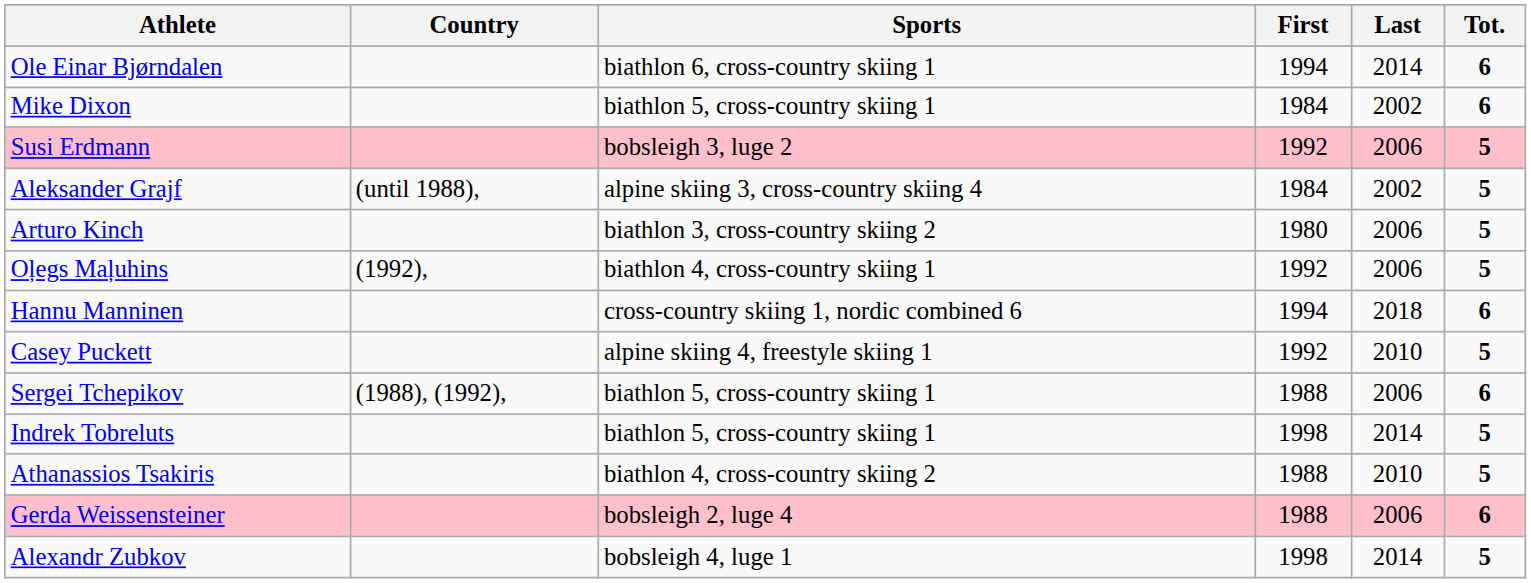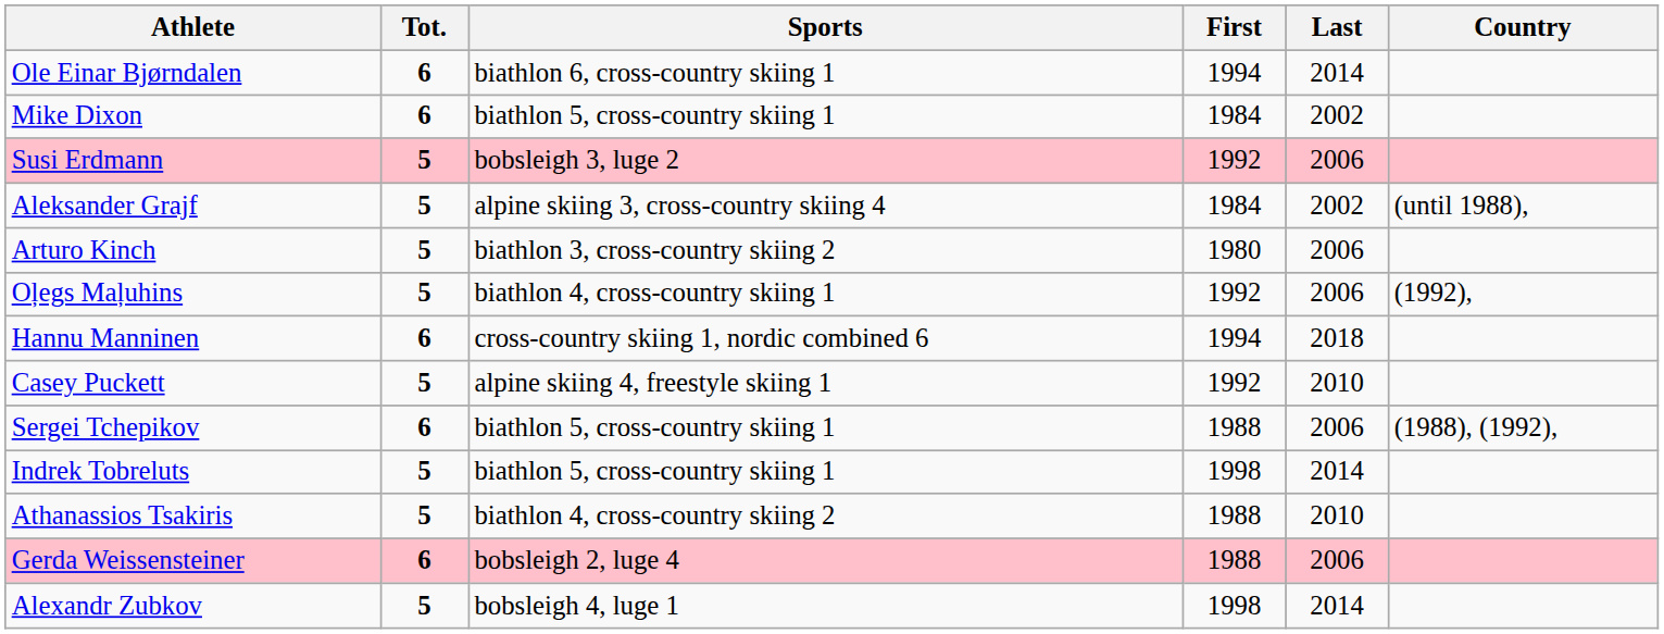 <table class="wikitable sortable" width=70% style="font-size:90%; text-align:center;">
 <tr>
 <th>Athlete</th>
-<th>Country</th>
+<th>Tot.</th>
 <th>Sports</th>
 <th>First</th>
 <th>Last</th>
-<th>Tot.</th>
+<th>Country</th>
 </tr>
 <tr>
 <td align=left><a href='#'>Ole Einar Bjørndalen</a></td>
-<td align=left></td>
+<td><strong>6</strong></td>
 <td align=left>biathlon 6, cross-country skiing 1</td>
 <td>1994</td>
 <td>2014</td>
-<td><strong>6</strong></td>
+<td align=left></td>
 </tr>
 <tr>
 <td align=left><a href='#'>Mike Dixon</a></td>
-<td align=left></td>
+<td><strong>6</strong></td>
 <td align=left>biathlon 5, cross-country skiing 1</td>
 <td>1984</td>
 <td>2002</td>
-<td><strong>6</strong></td>
+<td align=left></td>
 </tr>
 <tr bgcolor=pink>
 <td align=left><a href='#'>Susi Erdmann</a></td>
-<td align=left></td>
+<td><strong>5</strong></td>
 <td align=left>bobsleigh 3, luge 2</td>
 <td>1992</td>
 <td>2006</td>
-<td><strong>5</strong></td>
+<td align=left></td>
 </tr>
 <tr>
 <td align=left><a href='#'>Aleksander Grajf</a></td>
-<td align=left> (until 1988), </td>
+<td><strong>5</strong></td>
 <td align=left>alpine skiing 3, cross-country skiing 4</td>
 <td>1984</td>
 <td>2002</td>
-<td><strong>5</strong></td>
+<td align=left> (until 1988), </td>
 </tr>
 <tr>
 <td align=left><a href='#'>Arturo Kinch</a></td>
-<td align=left></td>
+<td><strong>5</strong></td>
 <td align=left>biathlon 3, cross-country skiing 2</td>
 <td>1980</td>
 <td>2006</td>
-<td><strong>5</strong></td>
+<td align=left></td>
 </tr>
 <tr>
 <td align=left><a href='#'>Oļegs Maļuhins</a></td>
-<td align=left> (1992), </td>
+<td><strong>5</strong></td>
 <td align=left>biathlon 4, cross-country skiing 1</td>
 <td>1992</td>
 <td>2006</td>
-<td><strong>5</strong></td>
+<td align=left> (1992), </td>
 </tr>
 <tr>
 <td align=left><a href='#'>Hannu Manninen</a></td>
-<td align=left></td>
+<td><strong>6</strong></td>
 <td align=left>cross-country skiing 1, nordic combined 6</td>
 <td>1994</td>
 <td>2018</td>
-<td><strong>6</strong></td>
+<td align=left></td>
 </tr>
 <tr>
 <td align=left><a href='#'>Casey Puckett</a></td>
-<td align=left></td>
+<td><strong>5</strong></td>
 <td align=left>alpine skiing 4, freestyle skiing 1</td>
 <td>1992</td>
 <td>2010</td>
-<td><strong>5</strong></td>
+<td align=left></td>
 </tr>
 <tr>
 <td align=left><a href='#'>Sergei Tchepikov</a></td>
-<td align=left> (1988),  (1992), </td>
+<td><strong>6</strong></td>
 <td align=left>biathlon 5, cross-country skiing 1</td>
 <td>1988</td>
 <td>2006</td>
-<td><strong>6</strong></td>
+<td align=left> (1988),  (1992), </td>
 </tr>
 <tr>
 <td align=left><a href='#'>Indrek Tobreluts</a></td>
-<td align=left></td>
+<td><strong>5</strong></td>
 <td align=left>biathlon 5, cross-country skiing 1</td>
 <td>1998</td>
 <td>2014</td>
-<td><strong>5</strong></td>
+<td align=left></td>
 </tr>
 <tr>
 <td align=left><a href='#'>Athanassios Tsakiris</a></td>
-<td align=left></td>
+<td><strong>5</strong></td>
 <td align=left>biathlon 4, cross-country skiing 2</td>
 <td>1988</td>
 <td>2010</td>
-<td><strong>5</strong></td>
+<td align=left></td>
 </tr>
 <tr bgcolor=pink>
 <td align=left><a href='#'>Gerda Weissensteiner</a></td>
-<td align=left></td>
+<td><strong>6</strong></td>
 <td align=left>bobsleigh 2, luge 4</td>
 <td>1988</td>
 <td>2006</td>
-<td><strong>6</strong></td>
+<td align=left></td>
 </tr>
 <tr>
 <td align=left><a href='#'>Alexandr Zubkov</a></td>
-<td align=left></td>
+<td><strong>5</strong></td>
 <td align=left>bobsleigh 4, luge 1</td>
 <td>1998</td>
 <td>2014</td>
-<td><strong>5</strong></td>
+<td align=left></td>
 </tr>
 </table>
